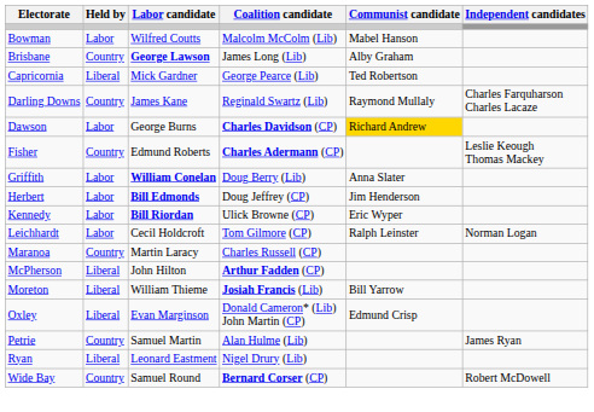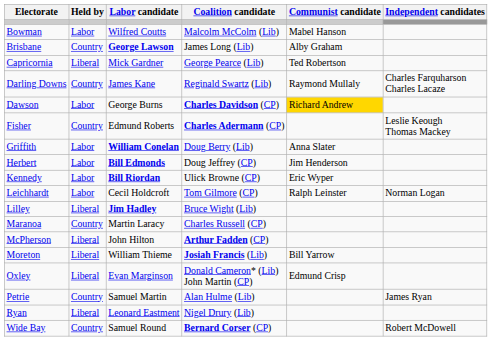 <table class="wikitable">
 <tr>
 <th>Electorate</th>
 <th>Held by</th>
 <th><a href='#'>Labor</a> candidate</th>
 <th><a href='#'>Coalition</a> candidate</th>
 <th><a href='#'>Communist</a> candidate</th>
 <th><a href='#'>Independent</a> candidates</th>
 </tr>
 <tr bgcolor="#cccccc">
 <td></td>
 <td></td>
 <td></td>
 <td></td>
 <td></td>
 <td bgcolor="#999999"></td>
 </tr>
 <tr>
 <td><a href='#'>Bowman</a></td>
 <td><a href='#'>Labor</a></td>
 <td><a href='#'>Wilfred Coutts</a></td>
 <td><a href='#'>Malcolm McColm</a> (<a href='#'>Lib</a>)</td>
 <td>Mabel Hanson</td>
 <td></td>
 </tr>
 <tr>
 <td><a href='#'>Brisbane</a></td>
 <td><a href='#'>Country</a></td>
 <td><strong><a href='#'>George Lawson</a></strong></td>
 <td>James Long (<a href='#'>Lib</a>)</td>
 <td>Alby Graham</td>
 <td></td>
 </tr>
 <tr>
 <td><a href='#'>Capricornia</a></td>
 <td><a href='#'>Liberal</a></td>
 <td><a href='#'>Mick Gardner</a></td>
 <td><a href='#'>George Pearce</a> (<a href='#'>Lib</a>)</td>
 <td>Ted Robertson</td>
 <td></td>
 </tr>
 <tr>
 <td><a href='#'>Darling Downs</a></td>
 <td><a href='#'>Country</a></td>
 <td><a href='#'>James Kane</a></td>
 <td><a href='#'>Reginald Swartz</a> (<a href='#'>Lib</a>)</td>
 <td>Raymond Mullaly</td>
 <td>Charles Farquharson<br>Charles Lacaze</td>
 </tr>
 <tr>
 <td><a href='#'>Dawson</a></td>
 <td><a href='#'>Labor</a></td>
 <td>George Burns</td>
 <td><strong><a href='#'>Charles Davidson</a></strong> (<a href='#'>CP</a>)</td>
 <td style="background: gold;">Richard Andrew</td>
 <td></td>
 </tr>
 <tr>
 <td><a href='#'>Fisher</a></td>
 <td><a href='#'>Country</a></td>
 <td>Edmund Roberts</td>
 <td><strong><a href='#'>Charles Adermann</a></strong> (<a href='#'>CP</a>)</td>
 <td></td>
 <td>Leslie Keough<br>Thomas Mackey</td>
 </tr>
 <tr>
 <td><a href='#'>Griffith</a></td>
 <td><a href='#'>Labor</a></td>
 <td><strong><a href='#'>William Conelan</a></strong></td>
 <td><a href='#'>Doug Berry</a> (<a href='#'>Lib</a>)</td>
 <td>Anna Slater</td>
 <td></td>
 </tr>
 <tr>
 <td><a href='#'>Herbert</a></td>
 <td><a href='#'>Labor</a></td>
 <td><strong><a href='#'>Bill Edmonds</a></strong></td>
 <td>Doug Jeffrey (<a href='#'>CP</a>)</td>
 <td>Jim Henderson</td>
 <td></td>
 </tr>
 <tr>
 <td><a href='#'>Kennedy</a></td>
 <td><a href='#'>Labor</a></td>
 <td><strong><a href='#'>Bill Riordan</a></strong></td>
 <td>Ulick Browne (<a href='#'>CP</a>)</td>
 <td>Eric Wyper</td>
 <td></td>
 </tr>
 <tr>
 <td><a href='#'>Leichhardt</a></td>
 <td><a href='#'>Labor</a></td>
 <td>Cecil Holdcroft</td>
 <td><a href='#'>Tom Gilmore</a> (<a href='#'>CP</a>)</td>
 <td>Ralph Leinster</td>
 <td>Norman Logan</td>
 </tr>
 <tr>
+<td><a href='#'>Lilley</a></td>
+<td><a href='#'>Liberal</a></td>
+<td><strong><a href='#'>Jim Hadley</a></strong></td>
+<td><a href='#'>Bruce Wight</a> (<a href='#'>Lib</a>)</td>
+<td></td>
+<td></td>
+</tr>
+<tr>
 <td><a href='#'>Maranoa</a></td>
 <td><a href='#'>Country</a></td>
 <td>Martin Laracy</td>
 <td><a href='#'>Charles Russell</a> (<a href='#'>CP</a>)</td>
 <td></td>
 <td></td>
 </tr>
 <tr>
 <td><a href='#'>McPherson</a></td>
 <td><a href='#'>Liberal</a></td>
 <td>John Hilton</td>
 <td><strong><a href='#'>Arthur Fadden</a></strong> (<a href='#'>CP</a>)</td>
 <td></td>
 <td></td>
 </tr>
 <tr>
 <td><a href='#'>Moreton</a></td>
 <td><a href='#'>Liberal</a></td>
 <td>William Thieme</td>
 <td><strong><a href='#'>Josiah Francis</a></strong> (<a href='#'>Lib</a>)</td>
 <td>Bill Yarrow</td>
 <td></td>
 </tr>
 <tr>
 <td><a href='#'>Oxley</a></td>
 <td><a href='#'>Liberal</a></td>
 <td><a href='#'>Evan Marginson</a></td>
 <td><a href='#'>Donald Cameron</a>* (<a href='#'>Lib</a>)<br>John Martin (<a href='#'>CP</a>)</td>
 <td>Edmund Crisp</td>
 <td></td>
 </tr>
 <tr>
 <td><a href='#'>Petrie</a></td>
 <td><a href='#'>Country</a></td>
 <td>Samuel Martin</td>
 <td><a href='#'>Alan Hulme</a> (<a href='#'>Lib</a>)</td>
 <td></td>
 <td>James Ryan</td>
 </tr>
 <tr>
 <td><a href='#'>Ryan</a></td>
 <td><a href='#'>Liberal</a></td>
 <td><a href='#'>Leonard Eastment</a></td>
 <td><a href='#'>Nigel Drury</a> (<a href='#'>Lib</a>)</td>
 <td></td>
 <td></td>
 </tr>
 <tr>
 <td><a href='#'>Wide Bay</a></td>
 <td><a href='#'>Country</a></td>
 <td>Samuel Round</td>
 <td><strong><a href='#'>Bernard Corser</a></strong> (<a href='#'>CP</a>)</td>
 <td></td>
 <td>Robert McDowell</td>
 </tr>
 </table>
